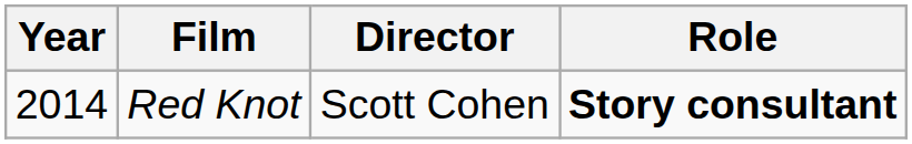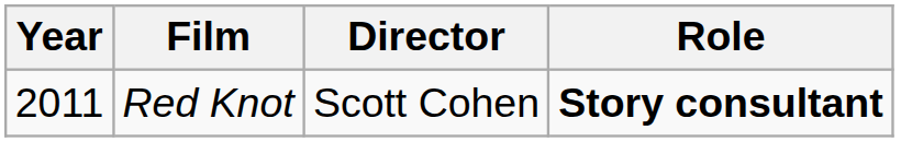 <table class="wikitable">
 <tr>
 <th>Year</th>
 <th>Film</th>
 <th>Director</th>
 <th>Role</th>
 </tr>
 <tr>
-<td>2014</td>
+<td>2011</td>
 <td><em>Red Knot</em></td>
 <td>Scott Cohen</td>
 <td><strong>Story consultant</strong></td>
 </tr>
 </table>
